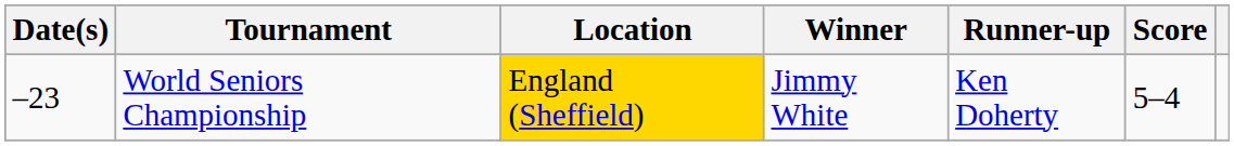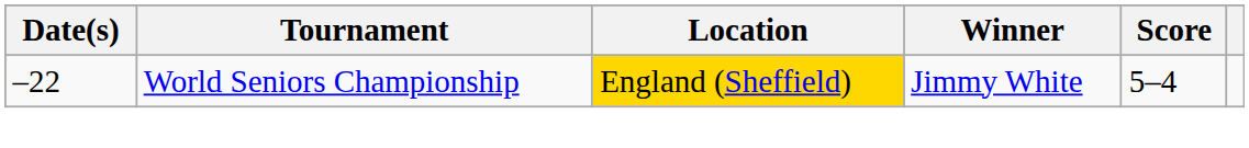 <table class="sortable wikitable" width="100%" cellpadding="5" style="margin: 1em auto 1em auto">
 <tr>
 <th scope="col">Date(s)</th>
 <th scope="col">Tournament</th>
 <th scope="col">Location</th>
 <th scope="col" class="unsortable">Winner</th>
-<th scope="col" class="unsortable">Runner-up</th>
 <th scope="col" class="unsortable">Score</th>
 <th scope="col" class="unsortable"></th>
 </tr>
 <tr>
-<td>–23</td>
+<td>–22</td>
 <td><a href='#'>World Seniors Championship</a></td>
 <td style="background: gold;">England (<a href='#'>Sheffield</a>)</td>
 <td><a href='#'>Jimmy White</a></td>
-<td><a href='#'>Ken Doherty</a></td>
 <td>5–4</td>
 <td style="text-align:center;"></td>
 </tr>
 </table>
